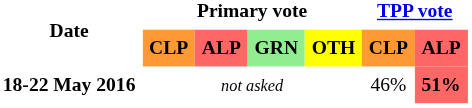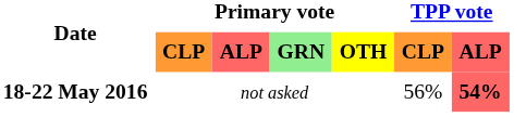 <table class="toccolours" cellpadding="5" cellspacing="0" style="text-align:center; margin-right:.5em; margin-top:.4em; font-size:90%;">
 <tr>
 <th rowspan="2">Date</th>
 <th colspan="4">Primary vote</th>
 <th colspan="2"><a href='#'>TPP vote</a></th>
 </tr>
 <tr>
 <th style="background:#f93;">CLP</th>
 <th style="background:#f66;">ALP</th>
 <th style="background:#90ee90;">GRN</th>
 <th style="background:#ff0;;">OTH</th>
 <th style="background:#f93;">CLP</th>
 <th style="background:#f66;">ALP</th>
 </tr>
 <tr>
 <th>18-22 May 2016</th>
 <td colspan=4><em><small>not asked</small></em></td>
-<td>46%</td>
-<td style="background:#f66;"><strong>51%</strong></td>
+<td>56%</td>
+<td style="background:#f66;"><strong>54%</strong></td>
 </tr>
 </table>
